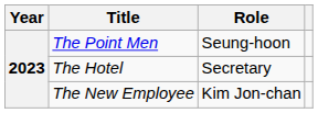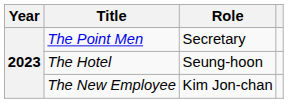 <table class="wikitable plainrowheaders sortable">
 <tr>
 <th scope="col">Year</th>
 <th scope="col">Title</th>
 <th scope="col">Role</th>
 <th scope="col" class="unsortable"></th>
 </tr>
 <tr>
 <th scope="row" rowspan="3">2023</th>
 <td><em><a href='#'>The Point Men</a></em></td>
-<td>Seung-hoon</td>
+<td>Secretary</td>
 <td style="text-align:center"></td>
 </tr>
 <tr>
 <td><em>The Hotel</em></td>
-<td>Secretary</td>
+<td>Seung-hoon</td>
 <td style="text-align:center"></td>
 </tr>
 <tr>
 <td><em>The New Employee</em></td>
 <td>Kim Jon-chan</td>
 <td style="text-align:center"></td>
 </tr>
 </table>
